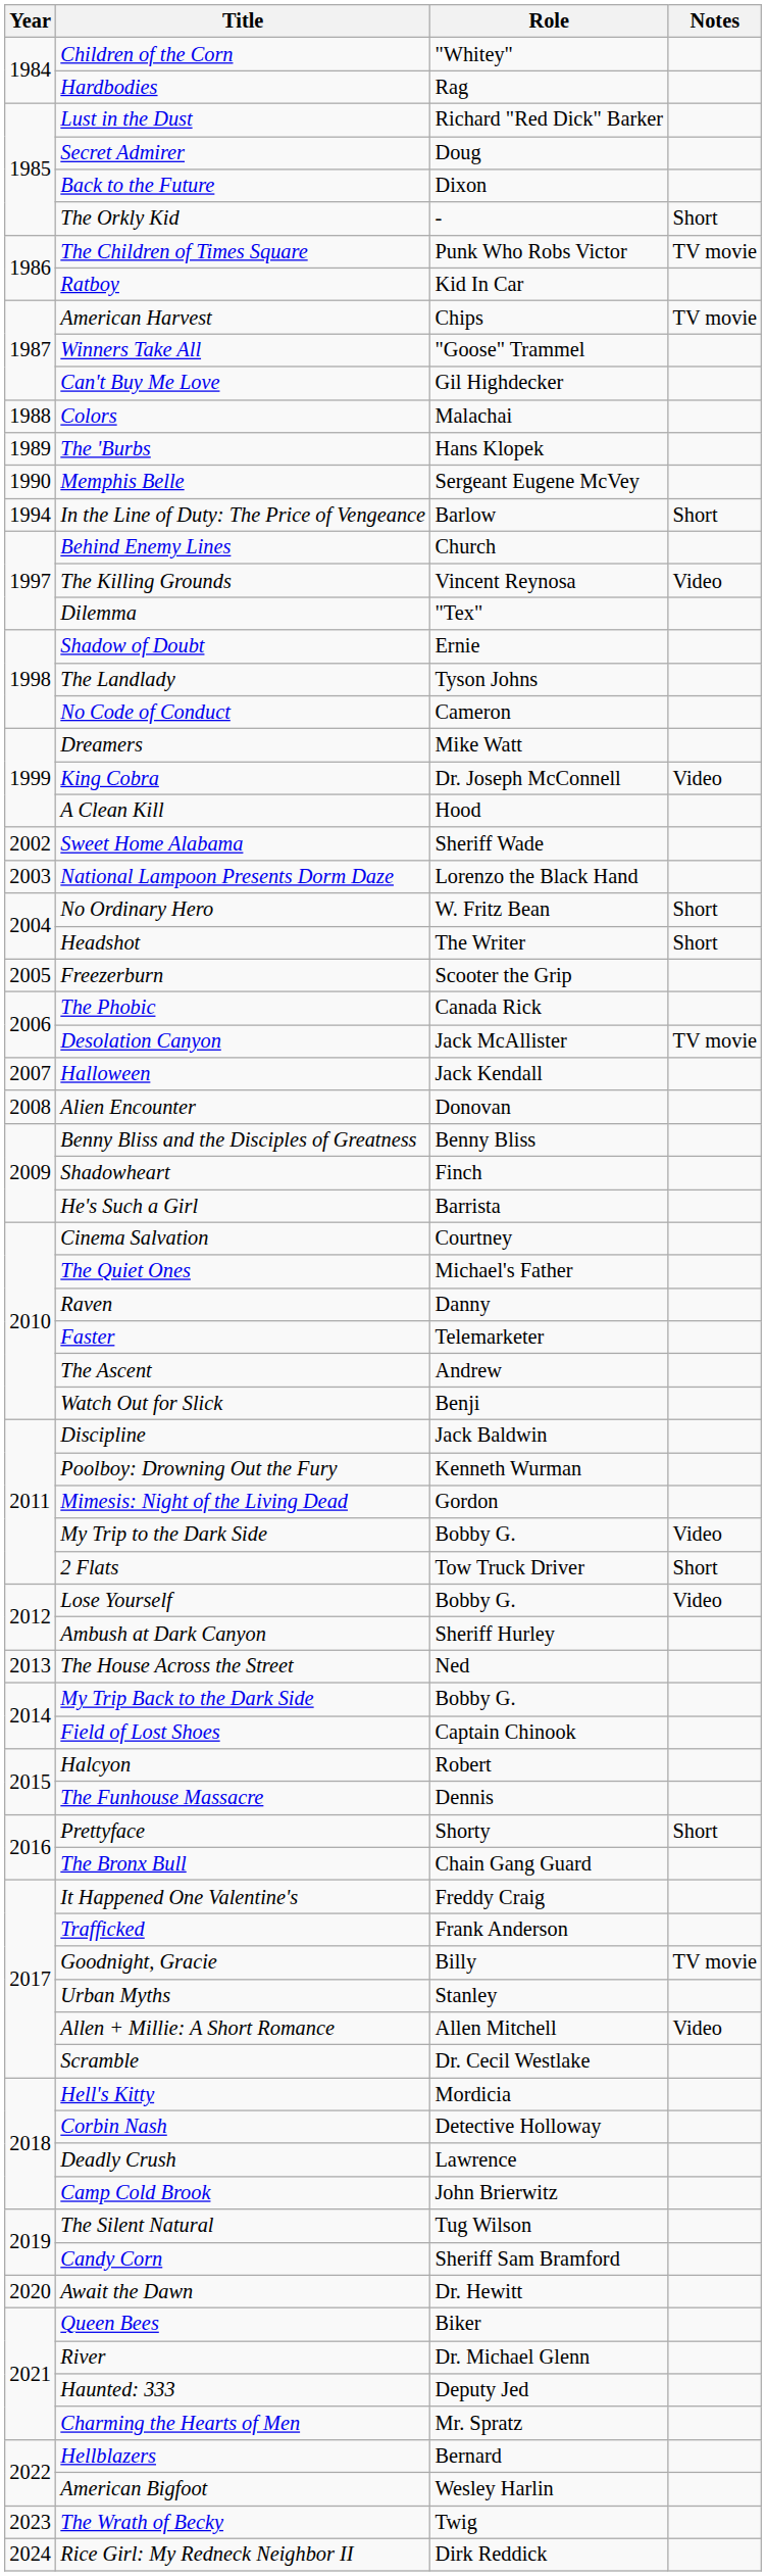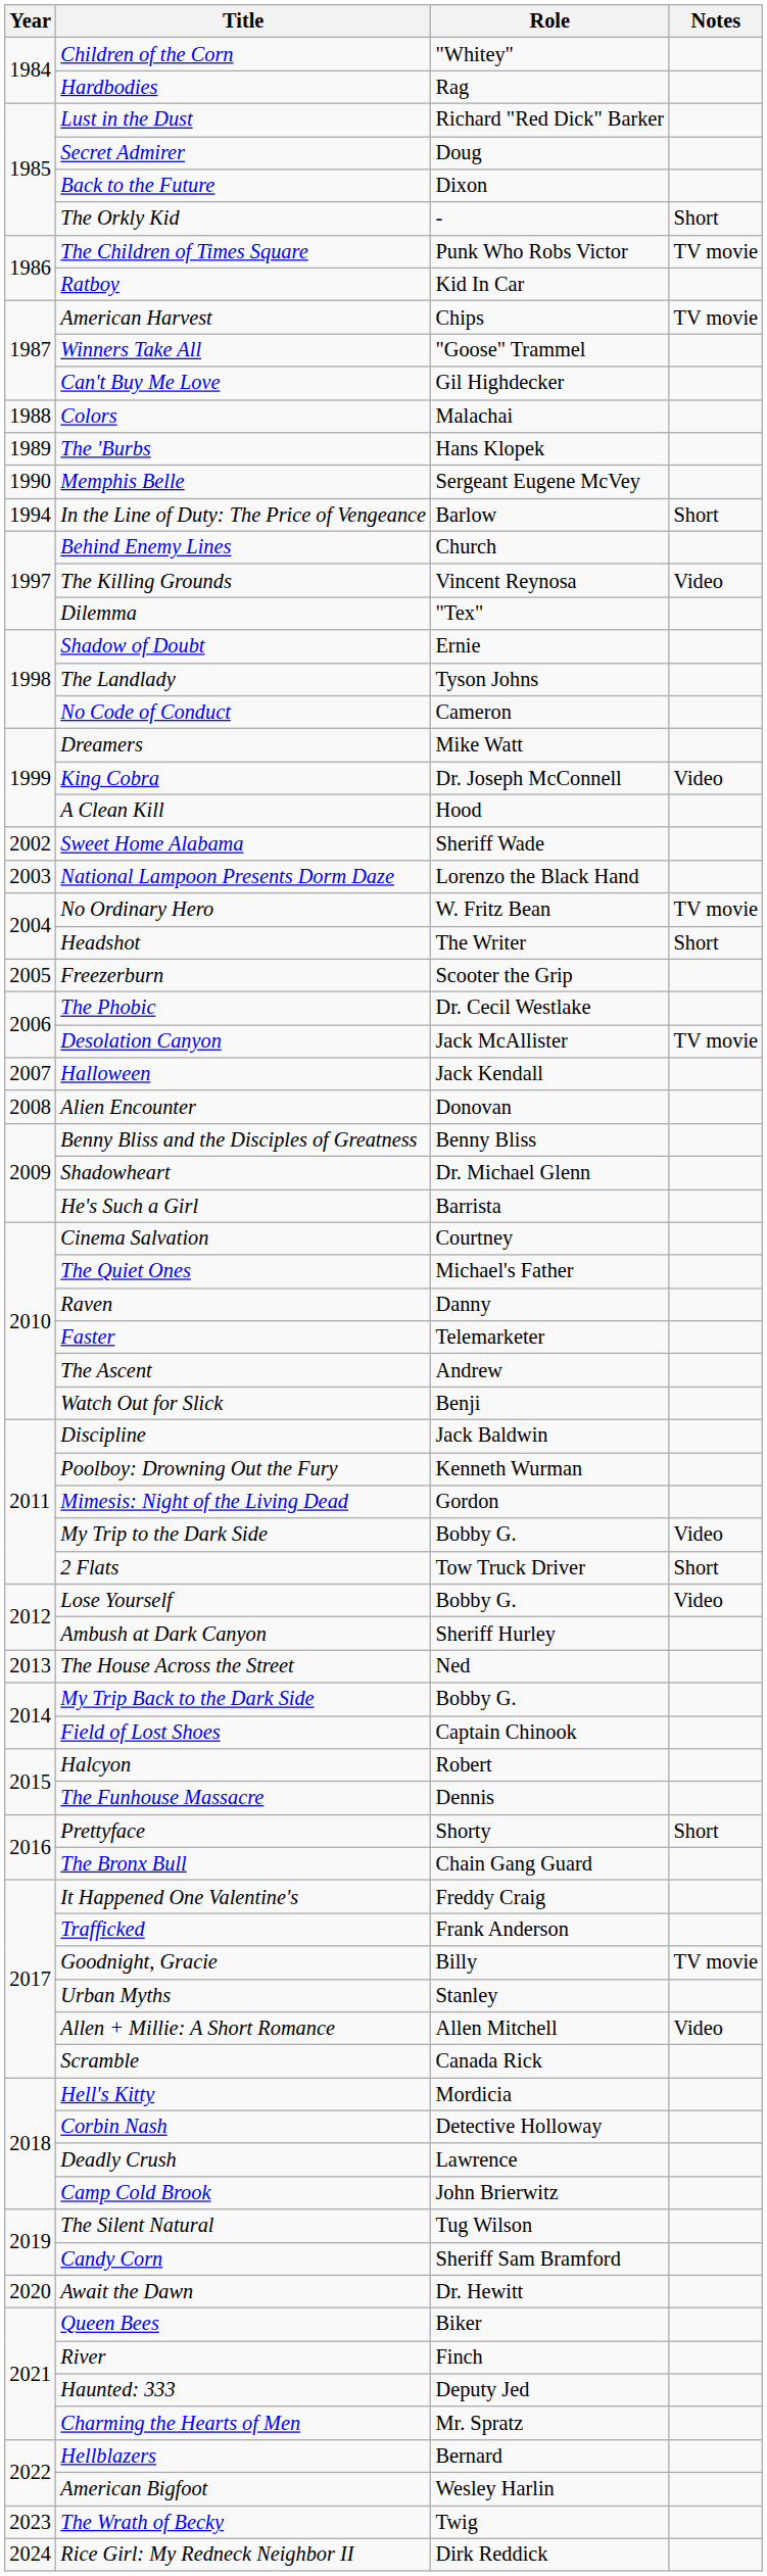 <table class="wikitable sortable">
 <tr>
 <th>Year</th>
 <th>Title</th>
 <th>Role</th>
 <th>Notes</th>
 </tr>
 <tr>
 <td rowspan=2>1984</td>
 <td><em><a href='#'>Children of the Corn</a></em></td>
 <td>"Whitey"</td>
 <td></td>
 </tr>
 <tr>
 <td><em><a href='#'>Hardbodies</a></em></td>
 <td>Rag</td>
 <td></td>
 </tr>
 <tr>
 <td rowspan=4>1985</td>
 <td><em><a href='#'>Lust in the Dust</a></em></td>
 <td>Richard "Red Dick" Barker</td>
 <td></td>
 </tr>
 <tr>
 <td><em><a href='#'>Secret Admirer</a></em></td>
 <td>Doug</td>
 <td></td>
 </tr>
 <tr>
 <td><em><a href='#'>Back to the Future</a></em></td>
 <td>Dixon</td>
 <td></td>
 </tr>
 <tr>
 <td><em>The Orkly Kid</em></td>
 <td>-</td>
 <td>Short</td>
 </tr>
 <tr>
 <td rowspan=2>1986</td>
 <td><em><a href='#'>The Children of Times Square</a></em></td>
 <td>Punk Who Robs Victor</td>
 <td>TV movie</td>
 </tr>
 <tr>
 <td><em><a href='#'>Ratboy</a></em></td>
 <td>Kid In Car</td>
 <td></td>
 </tr>
 <tr>
 <td rowspan=3>1987</td>
 <td><em>American Harvest</em></td>
 <td>Chips</td>
 <td>TV movie</td>
 </tr>
 <tr>
 <td><em><a href='#'>Winners Take All</a></em></td>
 <td>"Goose" Trammel</td>
 <td></td>
 </tr>
 <tr>
 <td><em><a href='#'>Can't Buy Me Love</a></em></td>
 <td>Gil Highdecker</td>
 <td></td>
 </tr>
 <tr>
 <td>1988</td>
 <td><em><a href='#'>Colors</a></em></td>
 <td>Malachai</td>
 <td></td>
 </tr>
 <tr>
 <td>1989</td>
 <td><em><a href='#'>The 'Burbs</a></em></td>
 <td>Hans Klopek</td>
 <td></td>
 </tr>
 <tr>
 <td>1990</td>
 <td><em><a href='#'>Memphis Belle</a></em></td>
 <td>Sergeant Eugene McVey</td>
 <td></td>
 </tr>
 <tr>
 <td>1994</td>
 <td><em>In the Line of Duty: The Price of Vengeance</em></td>
 <td>Barlow</td>
 <td>Short</td>
 </tr>
 <tr>
 <td rowspan=3>1997</td>
 <td><em><a href='#'>Behind Enemy Lines</a></em></td>
 <td>Church</td>
 <td></td>
 </tr>
 <tr>
 <td><em>The Killing Grounds</em></td>
 <td>Vincent Reynosa</td>
 <td>Video</td>
 </tr>
 <tr>
 <td><em>Dilemma</em></td>
 <td>"Tex"</td>
 <td></td>
 </tr>
 <tr>
 <td rowspan=3>1998</td>
 <td><em><a href='#'>Shadow of Doubt</a></em></td>
 <td>Ernie</td>
 <td></td>
 </tr>
 <tr>
 <td><em>The Landlady</em></td>
 <td>Tyson Johns</td>
 <td></td>
 </tr>
 <tr>
 <td><em><a href='#'>No Code of Conduct</a></em></td>
 <td>Cameron</td>
 <td></td>
 </tr>
 <tr>
 <td rowspan=3>1999</td>
 <td><em>Dreamers</em></td>
 <td>Mike Watt</td>
 <td></td>
 </tr>
 <tr>
 <td><em><a href='#'>King Cobra</a></em></td>
 <td>Dr. Joseph McConnell</td>
 <td>Video</td>
 </tr>
 <tr>
 <td><em>A Clean Kill</em></td>
 <td>Hood</td>
 <td></td>
 </tr>
 <tr>
 <td>2002</td>
 <td><em><a href='#'>Sweet Home Alabama</a></em></td>
 <td>Sheriff Wade</td>
 <td></td>
 </tr>
 <tr>
 <td>2003</td>
 <td><em><a href='#'>National Lampoon Presents Dorm Daze</a></em></td>
 <td>Lorenzo the Black Hand</td>
 <td></td>
 </tr>
 <tr>
 <td rowspan=2>2004</td>
 <td><em>No Ordinary Hero</em></td>
 <td>W. Fritz Bean</td>
-<td>Short</td>
+<td>TV movie</td>
 </tr>
 <tr>
 <td><em>Headshot</em></td>
 <td>The Writer</td>
 <td>Short</td>
 </tr>
 <tr>
 <td>2005</td>
 <td><em>Freezerburn</em></td>
 <td>Scooter the Grip</td>
 <td></td>
 </tr>
 <tr>
 <td rowspan=2>2006</td>
 <td><em><a href='#'>The Phobic</a></em></td>
-<td>Canada Rick</td>
+<td>Dr. Cecil Westlake</td>
 <td></td>
 </tr>
 <tr>
 <td><em><a href='#'>Desolation Canyon</a></em></td>
 <td>Jack McAllister</td>
 <td>TV movie</td>
 </tr>
 <tr>
 <td>2007</td>
 <td><em><a href='#'>Halloween</a></em></td>
 <td>Jack Kendall</td>
 <td></td>
 </tr>
 <tr>
 <td>2008</td>
 <td><em>Alien Encounter</em></td>
 <td>Donovan</td>
 <td></td>
 </tr>
 <tr>
 <td rowspan=3>2009</td>
 <td><em>Benny Bliss and the Disciples of Greatness</em></td>
 <td>Benny Bliss</td>
 <td></td>
 </tr>
 <tr>
 <td><em>Shadowheart</em></td>
-<td>Finch</td>
+<td>Dr. Michael Glenn</td>
 <td></td>
 </tr>
 <tr>
 <td><em>He's Such a Girl</em></td>
 <td>Barrista</td>
 <td></td>
 </tr>
 <tr>
 <td rowspan=6>2010</td>
 <td><em>Cinema Salvation</em></td>
 <td>Courtney</td>
 <td></td>
 </tr>
 <tr>
 <td><em><a href='#'>The Quiet Ones</a></em></td>
 <td>Michael's Father</td>
 <td></td>
 </tr>
 <tr>
 <td><em>Raven</em></td>
 <td>Danny</td>
 <td></td>
 </tr>
 <tr>
 <td><em><a href='#'>Faster</a></em></td>
 <td>Telemarketer</td>
 <td></td>
 </tr>
 <tr>
 <td><em>The Ascent</em></td>
 <td>Andrew</td>
 <td></td>
 </tr>
 <tr>
 <td><em>Watch Out for Slick</em></td>
 <td>Benji</td>
 <td></td>
 </tr>
 <tr>
 <td rowspan=5>2011</td>
 <td><em>Discipline</em></td>
 <td>Jack Baldwin</td>
 <td></td>
 </tr>
 <tr>
 <td><em>Poolboy: Drowning Out the Fury</em></td>
 <td>Kenneth Wurman</td>
 <td></td>
 </tr>
 <tr>
 <td><em><a href='#'>Mimesis: Night of the Living Dead</a></em></td>
 <td>Gordon</td>
 <td></td>
 </tr>
 <tr>
 <td><em>My Trip to the Dark Side</em></td>
 <td>Bobby G.</td>
 <td>Video</td>
 </tr>
 <tr>
 <td><em>2 Flats</em></td>
 <td>Tow Truck Driver</td>
 <td>Short</td>
 </tr>
 <tr>
 <td rowspan=2>2012</td>
 <td><em>Lose Yourself</em></td>
 <td>Bobby G.</td>
 <td>Video</td>
 </tr>
 <tr>
 <td><em>Ambush at Dark Canyon</em></td>
 <td>Sheriff Hurley</td>
 <td></td>
 </tr>
 <tr>
 <td>2013</td>
 <td><em>The House Across the Street</em></td>
 <td>Ned</td>
 <td></td>
 </tr>
 <tr>
 <td rowspan=2>2014</td>
 <td><em><a href='#'>My Trip Back to the Dark Side</a></em></td>
 <td>Bobby G.</td>
 <td></td>
 </tr>
 <tr>
 <td><em><a href='#'>Field of Lost Shoes</a></em></td>
 <td>Captain Chinook</td>
 <td></td>
 </tr>
 <tr>
 <td rowspan=2>2015</td>
 <td><em>Halcyon</em></td>
 <td>Robert</td>
 <td></td>
 </tr>
 <tr>
 <td><em><a href='#'>The Funhouse Massacre</a></em></td>
 <td>Dennis</td>
 <td></td>
 </tr>
 <tr>
 <td rowspan=2>2016</td>
 <td><em>Prettyface</em></td>
 <td>Shorty</td>
 <td>Short</td>
 </tr>
 <tr>
 <td><em><a href='#'>The Bronx Bull</a></em></td>
 <td>Chain Gang Guard</td>
 <td></td>
 </tr>
 <tr>
 <td rowspan=6>2017</td>
 <td><em>It Happened One Valentine's</em></td>
 <td>Freddy Craig</td>
 <td></td>
 </tr>
 <tr>
 <td><em><a href='#'>Trafficked</a></em></td>
 <td>Frank Anderson</td>
 <td></td>
 </tr>
 <tr>
 <td><em>Goodnight, Gracie</em></td>
 <td>Billy</td>
 <td>TV movie</td>
 </tr>
 <tr>
 <td><em>Urban Myths</em></td>
 <td>Stanley</td>
 <td></td>
 </tr>
 <tr>
 <td><em>Allen + Millie: A Short Romance</em></td>
 <td>Allen Mitchell</td>
 <td>Video</td>
 </tr>
 <tr>
 <td><em>Scramble</em></td>
-<td>Dr. Cecil Westlake</td>
+<td>Canada Rick</td>
 <td></td>
 </tr>
 <tr>
 <td rowspan=4>2018</td>
 <td><em><a href='#'>Hell's Kitty</a></em></td>
 <td>Mordicia</td>
 <td></td>
 </tr>
 <tr>
 <td><em><a href='#'>Corbin Nash</a></em></td>
 <td>Detective Holloway</td>
 <td></td>
 </tr>
 <tr>
 <td><em>Deadly Crush</em></td>
 <td>Lawrence</td>
 <td></td>
 </tr>
 <tr>
 <td><em><a href='#'>Camp Cold Brook</a></em></td>
 <td>John Brierwitz</td>
 <td></td>
 </tr>
 <tr>
 <td rowspan=2>2019</td>
 <td><em>The Silent Natural</em></td>
 <td>Tug Wilson</td>
 <td></td>
 </tr>
 <tr>
 <td><em><a href='#'>Candy Corn</a></em></td>
 <td>Sheriff Sam Bramford</td>
 <td></td>
 </tr>
 <tr>
 <td>2020</td>
 <td><em>Await the Dawn</em></td>
 <td>Dr. Hewitt</td>
 <td></td>
 </tr>
 <tr>
 <td rowspan=4>2021</td>
 <td><em><a href='#'>Queen Bees</a></em></td>
 <td>Biker</td>
 <td></td>
 </tr>
 <tr>
 <td><em>River</em></td>
-<td>Dr. Michael Glenn</td>
+<td>Finch</td>
 <td></td>
 </tr>
 <tr>
 <td><em>Haunted: 333</em></td>
 <td>Deputy Jed</td>
 <td></td>
 </tr>
 <tr>
 <td><em><a href='#'>Charming the Hearts of Men</a></em></td>
 <td>Mr. Spratz</td>
 <td></td>
 </tr>
 <tr>
 <td rowspan=2>2022</td>
 <td><em><a href='#'>Hellblazers</a></em></td>
 <td>Bernard</td>
 <td></td>
 </tr>
 <tr>
 <td><em>American Bigfoot</em></td>
 <td>Wesley Harlin</td>
 <td></td>
 </tr>
 <tr>
 <td>2023</td>
 <td><em><a href='#'>The Wrath of Becky</a></em></td>
 <td>Twig</td>
 <td></td>
 </tr>
 <tr>
 <td>2024</td>
 <td><em>Rice Girl: My Redneck Neighbor II</em></td>
 <td>Dirk Reddick</td>
 <td></td>
 </tr>
 </table>
